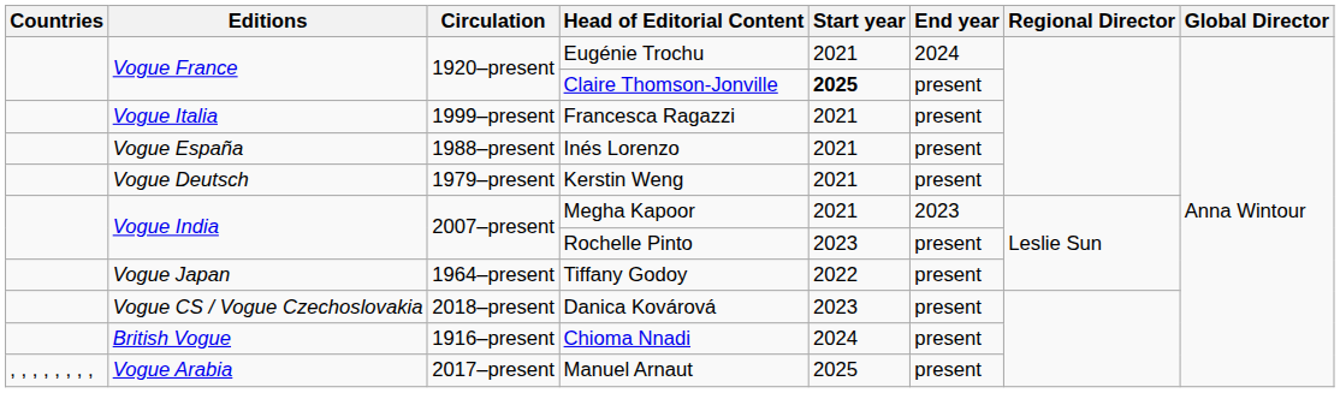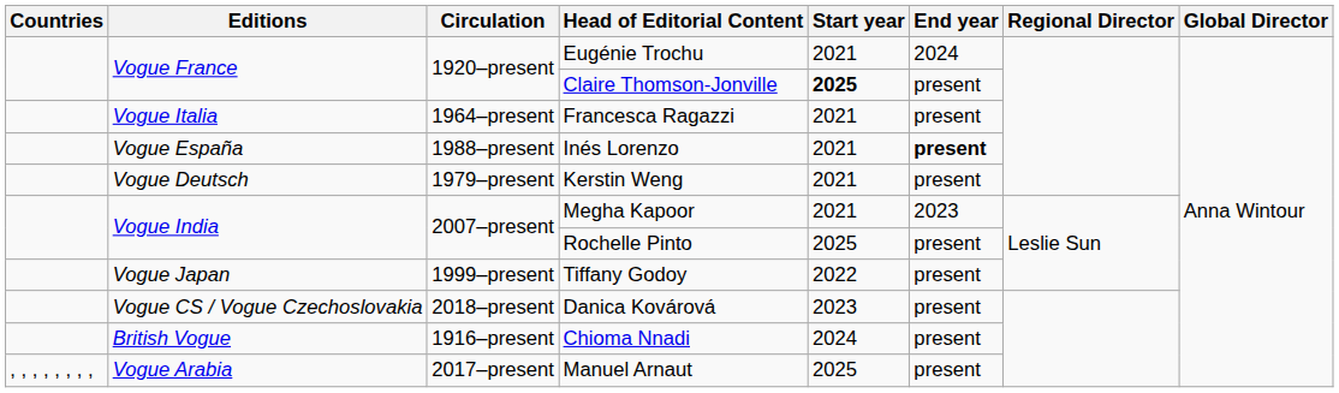 <table class="wikitable">
 <tr>
 <th>Countries</th>
 <th>Editions</th>
 <th>Circulation</th>
 <th>Head of Editorial Content</th>
 <th>Start year</th>
 <th>End year</th>
 <th>Regional Director</th>
 <th>Global Director</th>
 </tr>
 <tr>
 <td rowspan="2"></td>
 <td rowspan="2"><em><a href='#'>Vogue France</a></em></td>
 <td rowspan="2">1920–present</td>
 <td>Eugénie Trochu</td>
 <td>2021</td>
 <td>2024</td>
 <td rowspan="5"></td>
 <td rowspan="11">Anna Wintour</td>
 </tr>
 <tr>
 <td><a href='#'>Claire Thomson-Jonville</a></td>
 <td><strong>2025</strong></td>
 <td>present</td>
 </tr>
 <tr>
 <td></td>
 <td><em><a href='#'>Vogue Italia</a></em></td>
-<td>1999–present</td>
+<td>1964–present</td>
 <td>Francesca Ragazzi</td>
 <td>2021</td>
 <td>present</td>
 </tr>
 <tr>
 <td></td>
 <td><em>Vogue España</em></td>
 <td>1988–present</td>
 <td>Inés Lorenzo</td>
 <td>2021</td>
-<td>present</td>
+<td><strong>present</strong></td>
 </tr>
 <tr>
 <td></td>
 <td><em>Vogue Deutsch</em></td>
 <td>1979–present</td>
 <td>Kerstin Weng</td>
 <td>2021</td>
 <td>present</td>
 </tr>
 <tr>
 <td rowspan="2"></td>
 <td rowspan="2"><em><a href='#'>Vogue India</a></em></td>
 <td rowspan="2">2007–present</td>
 <td>Megha Kapoor</td>
 <td>2021</td>
 <td>2023</td>
 <td rowspan="3">Leslie Sun</td>
 </tr>
 <tr>
 <td>Rochelle Pinto</td>
-<td>2023</td>
+<td>2025</td>
 <td>present</td>
 </tr>
 <tr>
 <td></td>
 <td><em>Vogue Japan</em></td>
-<td>1964–present</td>
+<td>1999–present</td>
 <td>Tiffany Godoy</td>
 <td>2022</td>
 <td>present</td>
 </tr>
 <tr>
 <td><br></td>
 <td><em>Vogue CS / Vogue Czechoslovakia</em></td>
 <td>2018–present</td>
 <td>Danica Kovárová</td>
 <td>2023</td>
 <td>present</td>
 <td rowspan="3"></td>
 </tr>
 <tr>
 <td></td>
 <td><em><a href='#'>British Vogue</a></em></td>
 <td>1916–present</td>
 <td><a href='#'>Chioma Nnadi</a></td>
 <td>2024</td>
 <td>present</td>
 </tr>
 <tr>
 <td>, , , , , , , , </td>
 <td><em><a href='#'>Vogue Arabia</a></em></td>
 <td>2017–present</td>
 <td>Manuel Arnaut<em></em></td>
 <td>2025</td>
 <td>present</td>
 </tr>
 </table>
